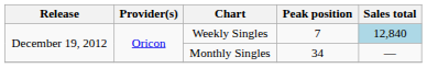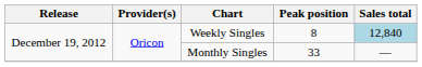 <table class="wikitable" width="550px">
 <tr>
 <th align="center">Release</th>
 <th align="center">Provider(s)</th>
 <th align="center">Chart</th>
 <th align="center">Peak position</th>
 <th align="center">Sales total</th>
 </tr>
 <tr>
 <td align="center" rowspan="2">December 19, 2012</td>
 <td align="center" rowspan="2"><a href='#'>Oricon</a></td>
 <td align="center">Weekly Singles</td>
-<td align="center">7</td>
+<td align="center">8</td>
 <td align="center" style="background: lightblue;">12,840</td>
 </tr>
 <tr>
 <td align="center">Monthly Singles</td>
-<td align="center">34</td>
+<td align="center">33</td>
 <td align="center">—</td>
 </tr>
 <tr>
 </tr>
 </table>
